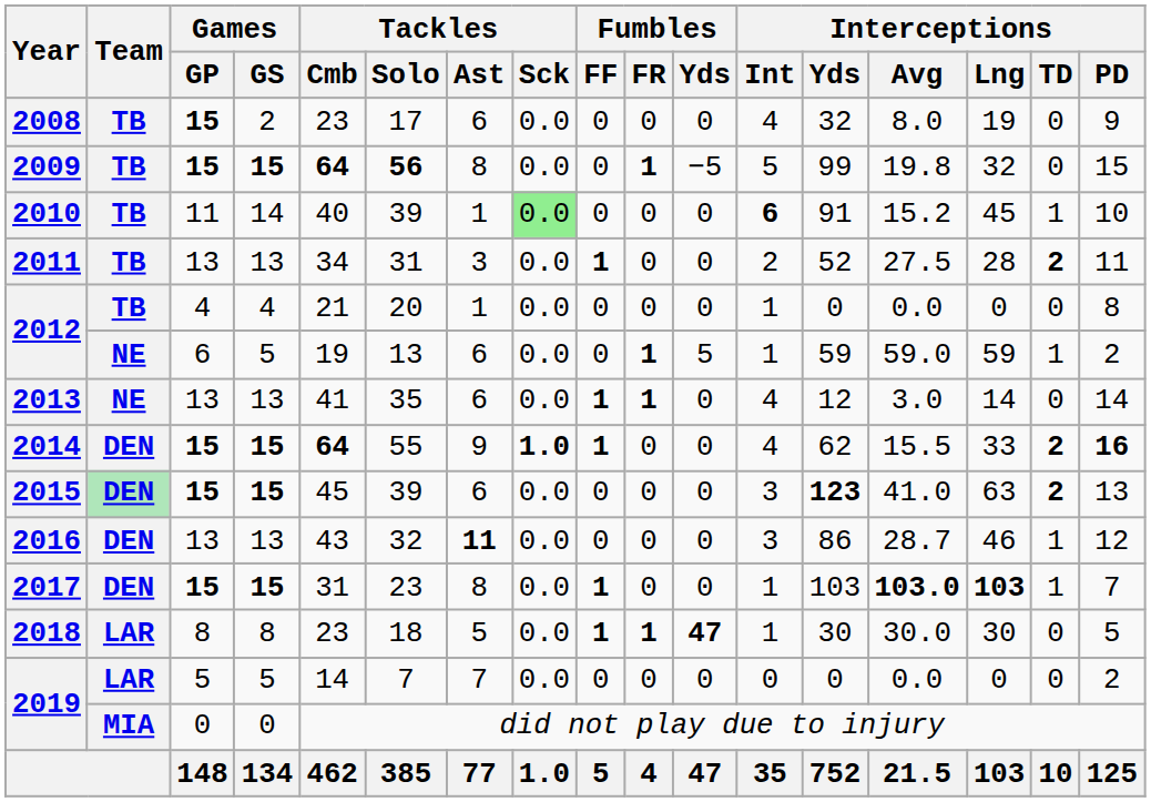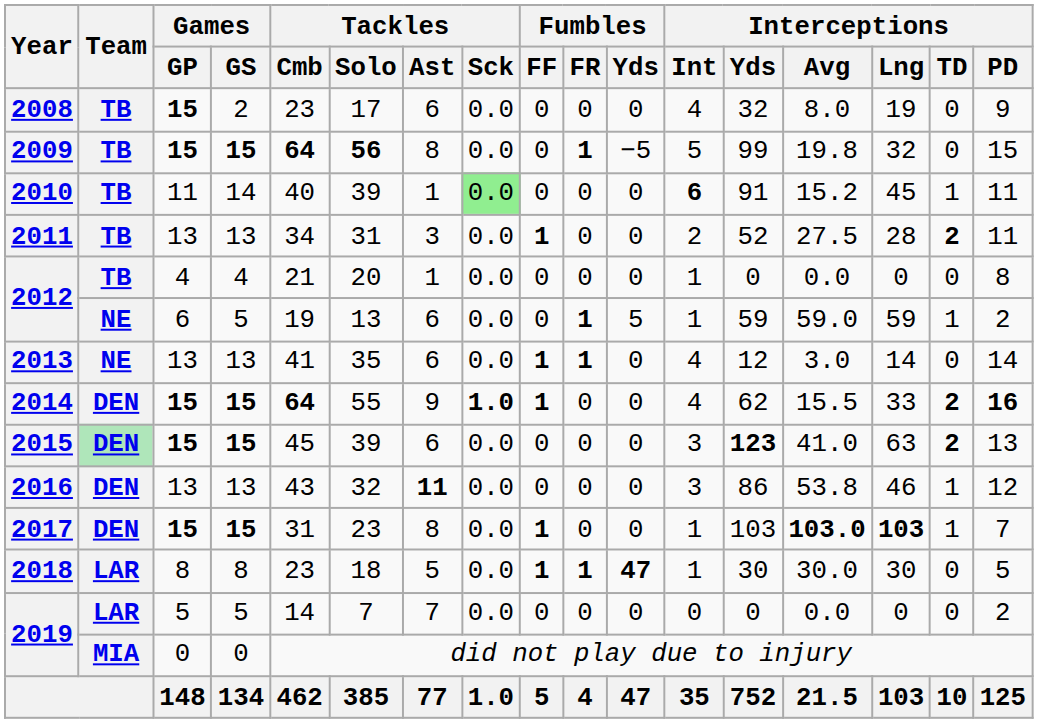 <table class=wikitable style="text-align:center;">
 <tr>
 <th rowspan="2">Year</th>
 <th rowspan="2">Team</th>
 <th colspan="2">Games</th>
 <th colspan="4">Tackles</th>
 <th colspan="3">Fumbles</th>
 <th colspan="6">Interceptions</th>
 </tr>
 <tr>
 <th>GP</th>
 <th>GS</th>
 <th>Cmb</th>
 <th>Solo</th>
 <th>Ast</th>
 <th>Sck</th>
 <th>FF</th>
 <th>FR</th>
 <th>Yds</th>
 <th>Int</th>
 <th>Yds</th>
 <th>Avg</th>
 <th>Lng</th>
 <th>TD</th>
 <th>PD</th>
 </tr>
 <tr>
 <th><a href='#'>2008</a></th>
 <th><a href='#'>TB</a></th>
 <td><strong>15</strong></td>
 <td>2</td>
 <td>23</td>
 <td>17</td>
 <td>6</td>
 <td>0.0</td>
 <td>0</td>
 <td>0</td>
 <td>0</td>
 <td>4</td>
 <td>32</td>
 <td>8.0</td>
 <td>19</td>
 <td>0</td>
 <td>9</td>
 </tr>
 <tr>
 <th><a href='#'>2009</a></th>
 <th><a href='#'>TB</a></th>
 <td><strong>15</strong></td>
 <td><strong>15</strong></td>
 <td><strong>64</strong></td>
 <td><strong>56</strong></td>
 <td>8</td>
 <td>0.0</td>
 <td>0</td>
 <td><strong>1</strong></td>
 <td>−5</td>
 <td>5</td>
 <td>99</td>
 <td>19.8</td>
 <td>32</td>
 <td>0</td>
 <td>15</td>
 </tr>
 <tr>
 <th><a href='#'>2010</a></th>
 <th><a href='#'>TB</a></th>
 <td>11</td>
 <td>14</td>
 <td>40</td>
 <td>39</td>
 <td>1</td>
 <td style="background: lightgreen;">0.0</td>
 <td>0</td>
 <td>0</td>
 <td>0</td>
 <td><strong>6</strong></td>
 <td>91</td>
 <td>15.2</td>
 <td>45</td>
 <td>1</td>
-<td>10</td>
+<td>11</td>
 </tr>
 <tr>
 <th><a href='#'>2011</a></th>
 <th><a href='#'>TB</a></th>
 <td>13</td>
 <td>13</td>
 <td>34</td>
 <td>31</td>
 <td>3</td>
 <td>0.0</td>
 <td><strong>1</strong></td>
 <td>0</td>
 <td>0</td>
 <td>2</td>
 <td>52</td>
 <td>27.5</td>
 <td>28</td>
 <td><strong>2</strong></td>
 <td>11</td>
 </tr>
 <tr>
 <th rowspan="2"><a href='#'>2012</a></th>
 <th><a href='#'>TB</a></th>
 <td>4</td>
 <td>4</td>
 <td>21</td>
 <td>20</td>
 <td>1</td>
 <td>0.0</td>
 <td>0</td>
 <td>0</td>
 <td>0</td>
 <td>1</td>
 <td>0</td>
 <td>0.0</td>
 <td>0</td>
 <td>0</td>
 <td>8</td>
 </tr>
 <tr>
 <th><a href='#'>NE</a></th>
 <td>6</td>
 <td>5</td>
 <td>19</td>
 <td>13</td>
 <td>6</td>
 <td>0.0</td>
 <td>0</td>
 <td><strong>1</strong></td>
 <td>5</td>
 <td>1</td>
 <td>59</td>
 <td>59.0</td>
 <td>59</td>
 <td>1</td>
 <td>2</td>
 </tr>
 <tr>
 <th><a href='#'>2013</a></th>
 <th><a href='#'>NE</a></th>
 <td>13</td>
 <td>13</td>
 <td>41</td>
 <td>35</td>
 <td>6</td>
 <td>0.0</td>
 <td><strong>1</strong></td>
 <td><strong>1</strong></td>
 <td>0</td>
 <td>4</td>
 <td>12</td>
 <td>3.0</td>
 <td>14</td>
 <td>0</td>
 <td>14</td>
 </tr>
 <tr>
 <th><a href='#'>2014</a></th>
 <th><a href='#'>DEN</a></th>
 <td><strong>15</strong></td>
 <td><strong>15</strong></td>
 <td><strong>64</strong></td>
 <td>55</td>
 <td>9</td>
 <td><strong>1.0</strong></td>
 <td><strong>1</strong></td>
 <td>0</td>
 <td>0</td>
 <td>4</td>
 <td>62</td>
 <td>15.5</td>
 <td>33</td>
 <td><strong>2</strong></td>
 <td><strong>16</strong></td>
 </tr>
 <tr>
 <th><a href='#'>2015</a></th>
 <th style="background:#afe6ba;"><a href='#'>DEN</a></th>
 <td><strong>15</strong></td>
 <td><strong>15</strong></td>
 <td>45</td>
 <td>39</td>
 <td>6</td>
 <td>0.0</td>
 <td>0</td>
 <td>0</td>
 <td>0</td>
 <td>3</td>
 <td><strong>123</strong></td>
 <td>41.0</td>
 <td>63</td>
 <td><strong>2</strong></td>
 <td>13</td>
 </tr>
 <tr>
 <th><a href='#'>2016</a></th>
 <th><a href='#'>DEN</a></th>
 <td>13</td>
 <td>13</td>
 <td>43</td>
 <td>32</td>
 <td><strong>11</strong></td>
 <td>0.0</td>
 <td>0</td>
 <td>0</td>
 <td>0</td>
 <td>3</td>
 <td>86</td>
-<td>28.7</td>
+<td>53.8</td>
 <td>46</td>
 <td>1</td>
 <td>12</td>
 </tr>
 <tr>
 <th><a href='#'>2017</a></th>
 <th><a href='#'>DEN</a></th>
 <td><strong>15</strong></td>
 <td><strong>15</strong></td>
 <td>31</td>
 <td>23</td>
 <td>8</td>
 <td>0.0</td>
 <td><strong>1</strong></td>
 <td>0</td>
 <td>0</td>
 <td>1</td>
 <td>103</td>
 <td><strong>103.0</strong></td>
 <td><strong>103</strong></td>
 <td>1</td>
 <td>7</td>
 </tr>
 <tr>
 <th><a href='#'>2018</a></th>
 <th><a href='#'>LAR</a></th>
 <td>8</td>
 <td>8</td>
 <td>23</td>
 <td>18</td>
 <td>5</td>
 <td>0.0</td>
 <td><strong>1</strong></td>
 <td><strong>1</strong></td>
 <td><strong>47</strong></td>
 <td>1</td>
 <td>30</td>
 <td>30.0</td>
 <td>30</td>
 <td>0</td>
 <td>5</td>
 </tr>
 <tr>
 <th rowspan="2"><a href='#'>2019</a></th>
 <th><a href='#'>LAR</a></th>
 <td>5</td>
 <td>5</td>
 <td>14</td>
 <td>7</td>
 <td>7</td>
 <td>0.0</td>
 <td>0</td>
 <td>0</td>
 <td>0</td>
 <td>0</td>
 <td>0</td>
 <td>0.0</td>
 <td>0</td>
 <td>0</td>
 <td>2</td>
 </tr>
 <tr>
 <th><a href='#'>MIA</a></th>
 <td>0</td>
 <td>0</td>
 <td colspan="13"><em>did not play due to injury</em></td>
 </tr>
 <tr>
 <th colspan="2"></th>
 <th>148</th>
 <th>134</th>
 <th>462</th>
 <th>385</th>
 <th>77</th>
 <th>1.0</th>
 <th>5</th>
 <th>4</th>
 <th>47</th>
 <th>35</th>
 <th>752</th>
 <th>21.5</th>
 <th>103</th>
 <th>10</th>
 <th>125</th>
 </tr>
 </table>
